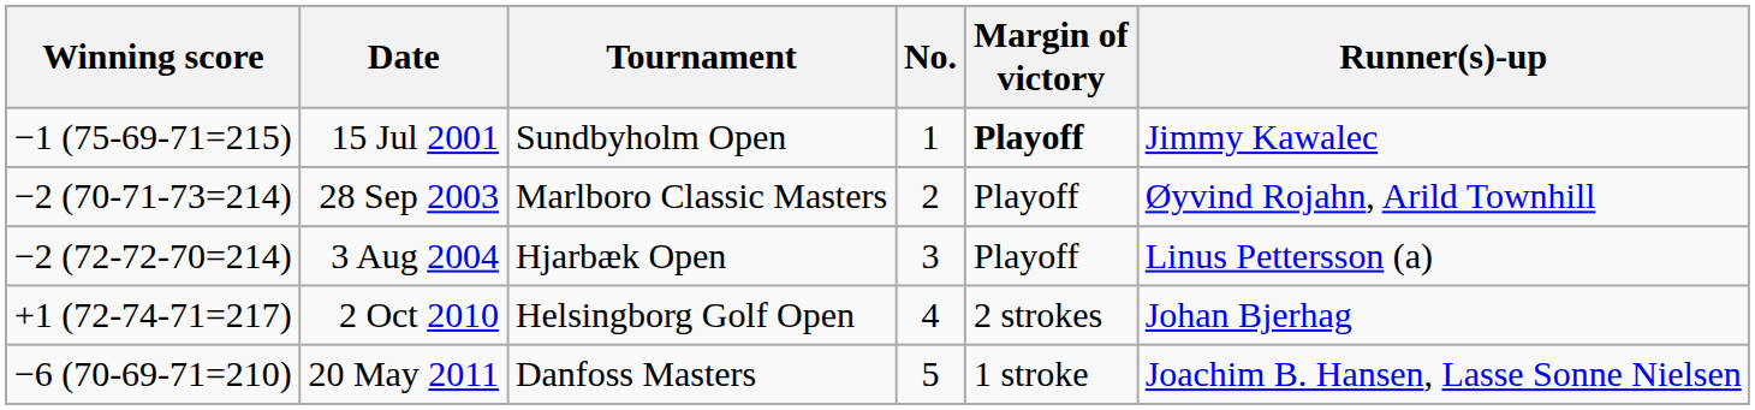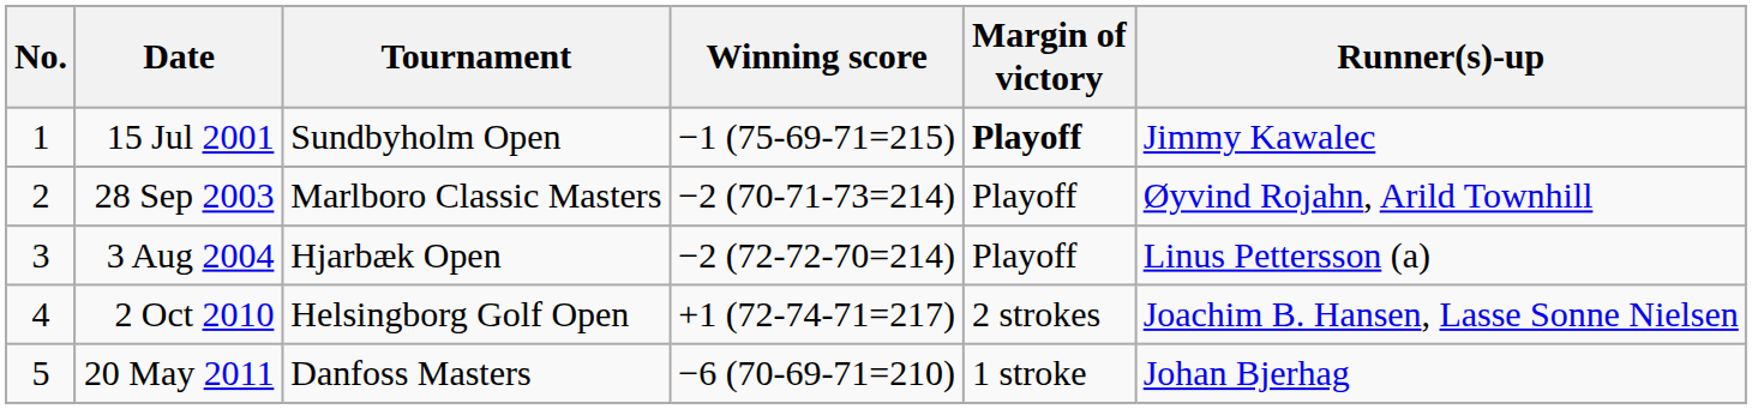 <table class="wikitable" style="font-size:95%;">
 <tr>
-<th>Winning score</th>
+<th>No.</th>
 <th>Date</th>
 <th>Tournament</th>
-<th>No.</th>
+<th>Winning score</th>
 <th>Margin of<br>victory</th>
 <th>Runner(s)-up</th>
 </tr>
 <tr>
-<td>−1 (75-69-71=215)</td>
+<td align=center>1</td>
 <td align=right>15 Jul <a href='#'>2001</a></td>
 <td>Sundbyholm Open</td>
-<td align=center>1</td>
+<td>−1 (75-69-71=215)</td>
 <td><strong>Playoff</strong></td>
 <td> <a href='#'>Jimmy Kawalec</a></td>
 </tr>
 <tr>
-<td>−2 (70-71-73=214)</td>
+<td align=center>2</td>
 <td align=right>28 Sep <a href='#'>2003</a></td>
 <td>Marlboro Classic Masters</td>
-<td align=center>2</td>
+<td>−2 (70-71-73=214)</td>
 <td>Playoff</td>
 <td> <a href='#'>Øyvind Rojahn</a>,  <a href='#'>Arild Townhill</a></td>
 </tr>
 <tr>
-<td>−2 (72-72-70=214)</td>
+<td align=center>3</td>
 <td align=right>3 Aug <a href='#'>2004</a></td>
 <td>Hjarbæk Open</td>
-<td align=center>3</td>
+<td>−2 (72-72-70=214)</td>
 <td>Playoff</td>
 <td> <a href='#'>Linus Pettersson</a> (a)</td>
 </tr>
 <tr>
-<td>+1 (72-74-71=217)</td>
+<td align=center>4</td>
 <td align=right>2 Oct <a href='#'>2010</a></td>
 <td>Helsingborg Golf Open</td>
-<td align=center>4</td>
+<td>+1 (72-74-71=217)</td>
 <td>2 strokes</td>
+<td> <a href='#'>Joachim B. Hansen</a>,  <a href='#'>Lasse Sonne Nielsen</a></td>
+</tr>
+<tr>
+<td align=center>5</td>
+<td align=right>20 May <a href='#'>2011</a></td>
+<td>Danfoss Masters</td>
+<td>−6 (70-69-71=210)</td>
+<td>1 stroke</td>
 <td> <a href='#'>Johan Bjerhag</a></td>
 </tr>
-<tr>
-<td>−6 (70-69-71=210)</td>
-<td align=right>20 May <a href='#'>2011</a></td>
-<td>Danfoss Masters</td>
-<td align=center>5</td>
-<td>1 stroke</td>
-<td> <a href='#'>Joachim B. Hansen</a>,  <a href='#'>Lasse Sonne Nielsen</a></td>
-</tr>
 </table>
